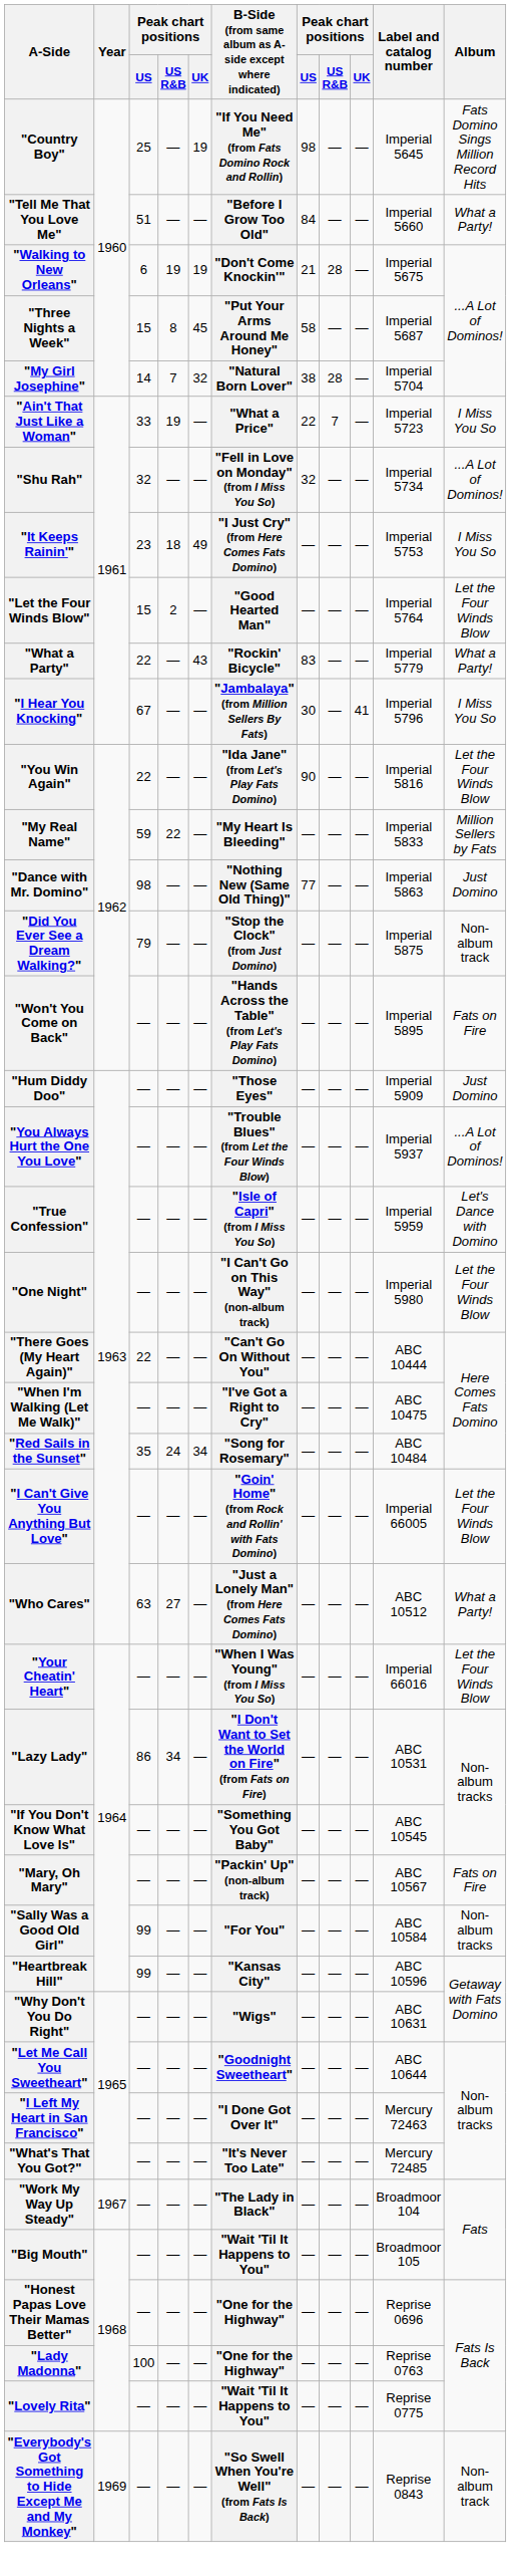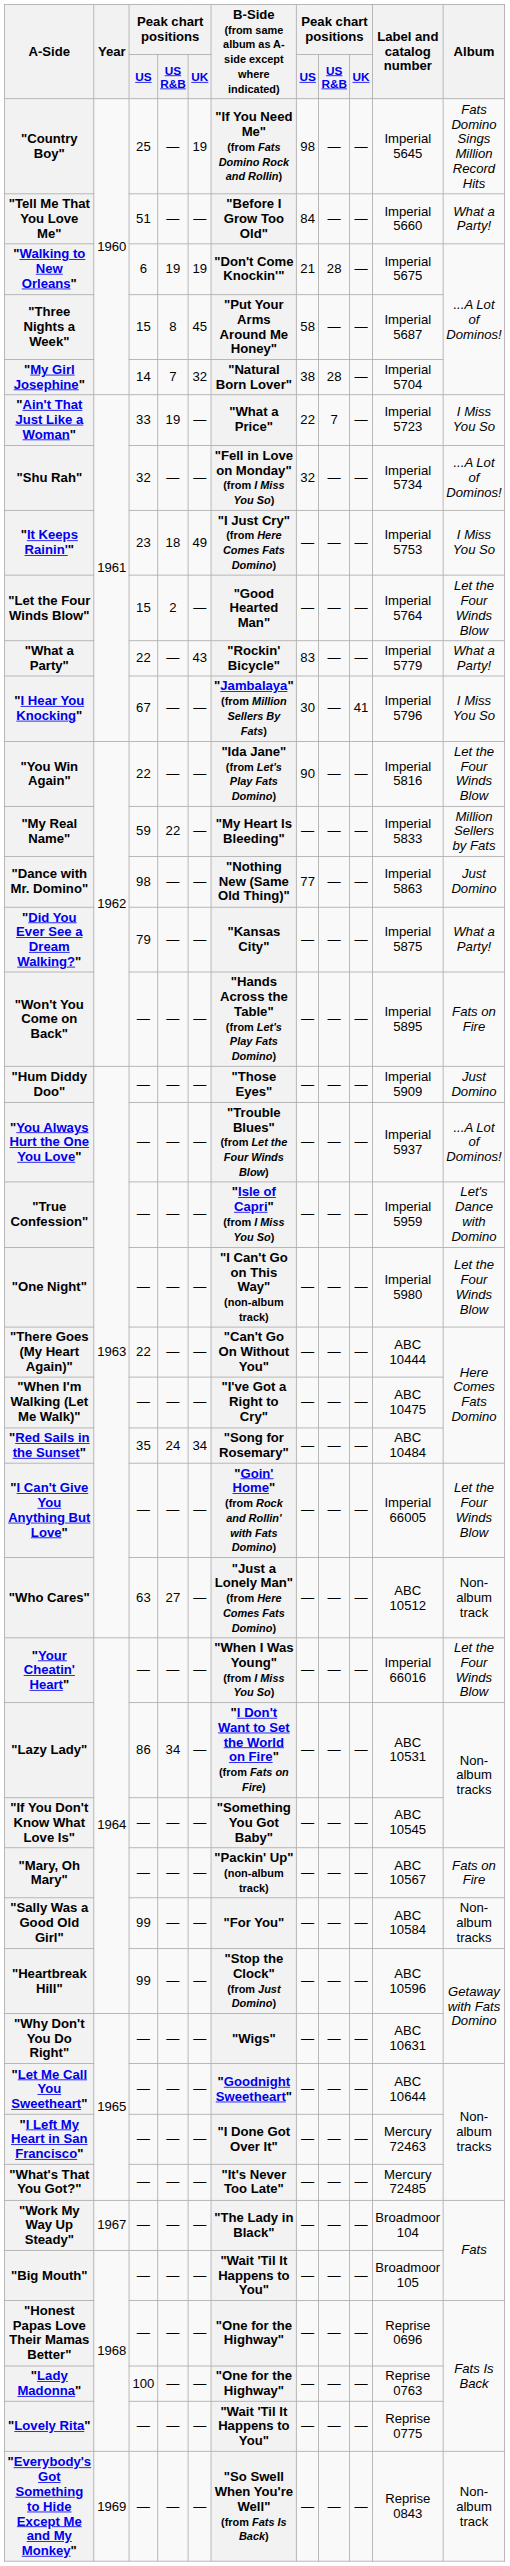 <table class="wikitable plainrowheaders" style="text-align:center;">
 <tr>
 <th rowspan="2">A-Side</th>
 <th rowspan="2">Year</th>
 <th colspan="3">Peak chart positions</th>
 <th rowspan="2">B-Side<br><small>(from same album as A-side except where indicated)</small></th>
 <th colspan="3">Peak chart positions</th>
 <th rowspan="2">Label and catalog number</th>
 <th rowspan="2">Album</th>
 </tr>
 <tr>
 <th scope="col" style="width:2.5em;font-size:90%;"><a href='#'>US</a><br></th>
 <th scope="col" style="width:2.5em;font-size:90%;"><a href='#'>US<br>R&B</a><br></th>
 <th scope="col" style="width:2.5em;font-size:90%;"><a href='#'>UK</a><br></th>
 <th scope="col" style="width:2.5em;font-size:90%;"><a href='#'>US</a><br></th>
 <th scope="col" style="width:2.5em;font-size:90%;"><a href='#'>US<br>R&B</a><br></th>
 <th scope="col" style="width:2.5em;font-size:90%;"><a href='#'>UK</a><br></th>
 </tr>
 <tr>
 <th scope="row">"Country Boy"</th>
 <td rowspan="5">1960</td>
 <td>25</td>
 <td>—</td>
 <td>19</td>
 <th scope="row">"If You Need Me"<br><small>(from <em>Fats Domino Rock and Rollin</em>)</small></th>
 <td>98</td>
 <td>—</td>
 <td>—</td>
 <td>Imperial 5645</td>
 <td><em>Fats Domino Sings Million Record Hits</em></td>
 </tr>
 <tr>
 <th scope="row">"Tell Me That You Love Me"</th>
 <td>51</td>
 <td>—</td>
 <td>—</td>
 <th scope="row">"Before I Grow Too Old"</th>
 <td>84</td>
 <td>—</td>
 <td>—</td>
 <td>Imperial 5660</td>
 <td><em>What a Party!</em></td>
 </tr>
 <tr>
 <th scope="row">"<a href='#'>Walking to New Orleans</a>"</th>
 <td>6</td>
 <td>19</td>
 <td>19</td>
 <th scope="row">"Don't Come Knockin'"</th>
 <td>21</td>
 <td>28</td>
 <td>—</td>
 <td>Imperial 5675</td>
 <td rowspan="3"><em>...A Lot of Dominos!</em></td>
 </tr>
 <tr>
 <th scope="row">"Three Nights a Week"</th>
 <td>15</td>
 <td>8</td>
 <td>45</td>
 <th scope="row">"Put Your Arms Around Me Honey"</th>
 <td>58</td>
 <td>—</td>
 <td>—</td>
 <td>Imperial 5687</td>
 </tr>
 <tr>
 <th scope="row">"<a href='#'>My Girl Josephine</a>"</th>
 <td>14</td>
 <td>7</td>
 <td>32</td>
 <th scope="row">"Natural Born Lover"</th>
 <td>38</td>
 <td>28</td>
 <td>—</td>
 <td>Imperial 5704</td>
 </tr>
 <tr>
 <th scope="row">"<a href='#'>Ain't That Just Like a Woman</a>"</th>
 <td rowspan="6">1961</td>
 <td>33</td>
 <td>19</td>
 <td>—</td>
 <th scope="row">"What a Price"</th>
 <td>22</td>
 <td>7</td>
 <td>—</td>
 <td>Imperial 5723</td>
 <td><em>I Miss You So</em></td>
 </tr>
 <tr>
 <th scope="row">"Shu Rah"</th>
 <td>32</td>
 <td>—</td>
 <td>—</td>
 <th scope="row">"Fell in Love on Monday"<br><small>(from <em>I Miss You So</em>)</small></th>
 <td>32</td>
 <td>—</td>
 <td>—</td>
 <td>Imperial 5734</td>
 <td><em>...A Lot of Dominos!</em></td>
 </tr>
 <tr>
 <th scope="row">"<a href='#'>It Keeps Rainin'</a>"</th>
 <td>23</td>
 <td>18</td>
 <td>49</td>
 <th scope="row">"I Just Cry"<br><small>(from <em>Here Comes Fats Domino</em>)</small></th>
 <td>—</td>
 <td>—</td>
 <td>—</td>
 <td>Imperial 5753</td>
 <td><em>I Miss You So</em></td>
 </tr>
 <tr>
 <th scope="row">"Let the Four Winds Blow"</th>
 <td>15</td>
 <td>2</td>
 <td>—</td>
 <th scope="row">"Good Hearted Man"</th>
 <td>—</td>
 <td>—</td>
 <td>—</td>
 <td>Imperial 5764</td>
 <td><em>Let the Four Winds Blow</em></td>
 </tr>
 <tr>
 <th scope="row">"What a Party"</th>
 <td>22</td>
 <td>—</td>
 <td>43</td>
 <th scope="row">"Rockin' Bicycle"</th>
 <td>83</td>
 <td>—</td>
 <td>—</td>
 <td>Imperial 5779</td>
 <td><em>What a Party!</em></td>
 </tr>
 <tr>
 <th scope="row">"<a href='#'>I Hear You Knocking</a>"</th>
 <td>67</td>
 <td>—</td>
 <td>—</td>
 <th scope="row">"<a href='#'>Jambalaya</a>"<br><small>(from <em>Million Sellers By Fats</em>)</small></th>
 <td>30</td>
 <td>—</td>
 <td>41</td>
 <td>Imperial 5796</td>
 <td><em>I Miss You So</em></td>
 </tr>
 <tr>
 <th scope="row">"You Win Again"</th>
 <td rowspan="5">1962</td>
 <td>22</td>
 <td>—</td>
 <td>—</td>
 <th scope="row">"Ida Jane"<br><small>(from <em>Let's Play Fats Domino</em>)</small></th>
 <td>90</td>
 <td>—</td>
 <td>—</td>
 <td>Imperial 5816</td>
 <td><em>Let the Four Winds Blow</em></td>
 </tr>
 <tr>
 <th scope="row">"My Real Name"</th>
 <td>59</td>
 <td>22</td>
 <td>—</td>
 <th scope="row">"My Heart Is Bleeding"</th>
 <td>—</td>
 <td>—</td>
 <td>—</td>
 <td>Imperial 5833</td>
 <td><em>Million Sellers by Fats</em></td>
 </tr>
 <tr>
 <th scope="row">"Dance with Mr. Domino"</th>
 <td>98</td>
 <td>—</td>
 <td>—</td>
 <th scope="row">"Nothing New (Same Old Thing)"</th>
 <td>77</td>
 <td>—</td>
 <td>—</td>
 <td>Imperial 5863</td>
 <td><em>Just Domino</em></td>
 </tr>
 <tr>
 <th scope="row">"<a href='#'>Did You Ever See a Dream Walking?</a>"</th>
 <td>79</td>
 <td>—</td>
 <td>—</td>
-<th scope="row">"Stop the Clock"<br><small>(from <em>Just Domino</em>)</small></th>
+<th scope="row">"Kansas City"</th>
 <td>—</td>
 <td>—</td>
 <td>—</td>
 <td>Imperial 5875</td>
-<td>Non-album track</td>
+<td><em>What a Party!</em></td>
 </tr>
 <tr>
 <th scope="row">"Won't You Come on Back"</th>
 <td>—</td>
 <td>—</td>
 <td>—</td>
 <th scope="row">"Hands Across the Table"<br><small>(from <em>Let's Play Fats Domino</em>)</small></th>
 <td>—</td>
 <td>—</td>
 <td>—</td>
 <td>Imperial 5895</td>
 <td><em>Fats on Fire</em></td>
 </tr>
 <tr>
 <th scope="row">"Hum Diddy Doo"</th>
 <td rowspan="9">1963</td>
 <td>—</td>
 <td>—</td>
 <td>—</td>
 <th scope="row">"Those Eyes"</th>
 <td>—</td>
 <td>—</td>
 <td>—</td>
 <td>Imperial 5909</td>
 <td><em>Just Domino</em></td>
 </tr>
 <tr>
 <th scope="row">"<a href='#'>You Always Hurt the One You Love</a>"</th>
 <td>—</td>
 <td>—</td>
 <td>—</td>
 <th scope="row">"Trouble Blues"<br><small>(from <em>Let the Four Winds Blow</em>)</small></th>
 <td>—</td>
 <td>—</td>
 <td>—</td>
 <td>Imperial 5937</td>
 <td><em>...A Lot of Dominos!</em></td>
 </tr>
 <tr>
 <th scope="row">"True Confession"</th>
 <td>—</td>
 <td>—</td>
 <td>—</td>
 <th scope="row">"<a href='#'>Isle of Capri</a>"<br><small>(from <em>I Miss You So</em>)</small></th>
 <td>—</td>
 <td>—</td>
 <td>—</td>
 <td>Imperial 5959</td>
 <td><em>Let's Dance with Domino</em></td>
 </tr>
 <tr>
 <th scope="row">"One Night"</th>
 <td>—</td>
 <td>—</td>
 <td>—</td>
 <th scope="row">"I Can't Go on This Way"<br><small>(non-album track)</small></th>
 <td>—</td>
 <td>—</td>
 <td>—</td>
 <td>Imperial 5980</td>
 <td><em>Let the Four Winds Blow</em></td>
 </tr>
 <tr>
 <th scope="row">"There Goes (My Heart Again)"</th>
 <td>22</td>
 <td>—</td>
 <td>—</td>
 <th scope="row">"Can't Go On Without You"</th>
 <td>—</td>
 <td>—</td>
 <td>—</td>
 <td>ABC 10444</td>
 <td rowspan="3"><em>Here Comes Fats Domino</em></td>
 </tr>
 <tr>
 <th scope="row">"When I'm Walking (Let Me Walk)"</th>
 <td>—</td>
 <td>—</td>
 <td>—</td>
 <th scope="row">"I've Got a Right to Cry"</th>
 <td>—</td>
 <td>—</td>
 <td>—</td>
 <td>ABC 10475</td>
 </tr>
 <tr>
 <th scope="row">"<a href='#'>Red Sails in the Sunset</a>"</th>
 <td>35</td>
 <td>24</td>
 <td>34</td>
 <th scope="row">"Song for Rosemary"</th>
 <td>—</td>
 <td>—</td>
 <td>—</td>
 <td>ABC 10484</td>
 </tr>
 <tr>
 <th scope="row">"<a href='#'>I Can't Give You Anything But Love</a>"</th>
 <td>—</td>
 <td>—</td>
 <td>—</td>
 <th scope="row">"<a href='#'>Goin' Home</a>"<br><small>(from <em>Rock and Rollin' with Fats Domino</em>)</small></th>
 <td>—</td>
 <td>—</td>
 <td>—</td>
 <td>Imperial 66005</td>
 <td><em>Let the Four Winds Blow</em></td>
 </tr>
 <tr>
 <th scope="row">"Who Cares"</th>
 <td>63</td>
 <td>27</td>
 <td>—</td>
 <th scope="row">"Just a Lonely Man"<br><small>(from <em>Here Comes Fats Domino</em>)</small></th>
 <td>—</td>
 <td>—</td>
 <td>—</td>
 <td>ABC 10512</td>
-<td><em>What a Party!</em></td>
+<td>Non-album track</td>
 </tr>
 <tr>
 <th scope="row">"<a href='#'>Your Cheatin' Heart</a>"</th>
 <td rowspan="6">1964</td>
 <td>—</td>
 <td>—</td>
 <td>—</td>
 <th scope="row">"When I Was Young"<br><small>(from <em>I Miss You So</em>)</small></th>
 <td>—</td>
 <td>—</td>
 <td>—</td>
 <td>Imperial 66016</td>
 <td><em>Let the Four Winds Blow</em></td>
 </tr>
 <tr>
 <th scope="row">"Lazy Lady"</th>
 <td>86</td>
 <td>34</td>
 <td>—</td>
 <th scope="row">"<a href='#'>I Don't Want to Set the World on Fire</a>"<br><small>(from <em>Fats on Fire</em>)</small></th>
 <td>—</td>
 <td>—</td>
 <td>—</td>
 <td>ABC 10531</td>
 <td rowspan="2">Non-album tracks</td>
 </tr>
 <tr>
 <th scope="row">"If You Don't Know What Love Is"</th>
 <td>—</td>
 <td>—</td>
 <td>—</td>
 <th scope="row">"Something You Got Baby"</th>
 <td>—</td>
 <td>—</td>
 <td>—</td>
 <td>ABC 10545</td>
 </tr>
 <tr>
 <th scope="row">"Mary, Oh Mary"</th>
 <td>—</td>
 <td>—</td>
 <td>—</td>
 <th scope="row">"Packin' Up"<br><small>(non-album track)</small></th>
 <td>—</td>
 <td>—</td>
 <td>—</td>
 <td>ABC 10567</td>
 <td><em>Fats on Fire</em></td>
 </tr>
 <tr>
 <th scope="row">"Sally Was a Good Old Girl"</th>
 <td>99</td>
 <td>—</td>
 <td>—</td>
 <th scope="row">"For You"</th>
 <td>—</td>
 <td>—</td>
 <td>—</td>
 <td>ABC 10584</td>
 <td>Non-album tracks</td>
 </tr>
 <tr>
 <th scope="row">"Heartbreak Hill"</th>
 <td>99</td>
 <td>—</td>
 <td>—</td>
-<th scope="row">"Kansas City"</th>
+<th scope="row">"Stop the Clock"<br><small>(from <em>Just Domino</em>)</small></th>
 <td>—</td>
 <td>—</td>
 <td>—</td>
 <td>ABC 10596</td>
 <td rowspan="2"><em>Getaway with Fats Domino</em></td>
 </tr>
 <tr>
 <th scope="row">"Why Don't You Do Right"</th>
 <td rowspan="4">1965</td>
 <td>—</td>
 <td>—</td>
 <td>—</td>
 <th scope="row">"Wigs"</th>
 <td>—</td>
 <td>—</td>
 <td>—</td>
 <td>ABC 10631</td>
 </tr>
 <tr>
 <th scope="row">"<a href='#'>Let Me Call You Sweetheart</a>"</th>
 <td>—</td>
 <td>—</td>
 <td>—</td>
 <th scope="row">"<a href='#'>Goodnight Sweetheart</a>"</th>
 <td>—</td>
 <td>—</td>
 <td>—</td>
 <td>ABC 10644</td>
 <td rowspan="3">Non-album tracks</td>
 </tr>
 <tr>
 <th scope="row">"<a href='#'>I Left My Heart in San Francisco</a>"</th>
 <td>—</td>
 <td>—</td>
 <td>—</td>
 <th scope="row">"I Done Got Over It"</th>
 <td>—</td>
 <td>—</td>
 <td>—</td>
 <td>Mercury 72463</td>
 </tr>
 <tr>
 <th scope="row">"What's That You Got?"</th>
 <td>—</td>
 <td>—</td>
 <td>—</td>
 <th scope="row">"It's Never Too Late"</th>
 <td>—</td>
 <td>—</td>
 <td>—</td>
 <td>Mercury 72485</td>
 </tr>
 <tr>
 <th scope="row">"Work My Way Up Steady"</th>
 <td>1967</td>
 <td>—</td>
 <td>—</td>
 <td>—</td>
 <th scope="row">"The Lady in Black"</th>
 <td>—</td>
 <td>—</td>
 <td>—</td>
 <td>Broadmoor 104</td>
 <td rowspan="2"><em>Fats</em></td>
 </tr>
 <tr>
 <th scope="row">"Big Mouth"</th>
 <td rowspan="4">1968</td>
 <td>—</td>
 <td>—</td>
 <td>—</td>
 <th scope="row">"Wait 'Til It Happens to You"</th>
 <td>—</td>
 <td>—</td>
 <td>—</td>
 <td>Broadmoor 105</td>
 </tr>
 <tr>
 <th scope="row">"Honest Papas Love Their Mamas Better"</th>
 <td>—</td>
 <td>—</td>
 <td>—</td>
 <th scope="row">"One for the Highway"</th>
 <td>—</td>
 <td>—</td>
 <td>—</td>
 <td>Reprise 0696</td>
 <td rowspan="3"><em>Fats Is Back</em></td>
 </tr>
 <tr>
 <th scope="row">"<a href='#'>Lady Madonna</a>"</th>
 <td>100</td>
 <td>—</td>
 <td>—</td>
 <th scope="row">"One for the Highway"</th>
 <td>—</td>
 <td>—</td>
 <td>—</td>
 <td>Reprise 0763</td>
 </tr>
 <tr>
 <th scope="row">"<a href='#'>Lovely Rita</a>"</th>
 <td>—</td>
 <td>—</td>
 <td>—</td>
 <th scope="row">"Wait 'Til It Happens to You"</th>
 <td>—</td>
 <td>—</td>
 <td>—</td>
 <td>Reprise 0775</td>
 </tr>
 <tr>
 <th scope="row">"<a href='#'>Everybody's Got Something to Hide Except Me and My Monkey</a>"</th>
 <td>1969</td>
 <td>—</td>
 <td>—</td>
 <td>—</td>
 <th scope="row">"So Swell When You're Well"<br><small>(from <em>Fats Is Back</em>)</small></th>
 <td>—</td>
 <td>—</td>
 <td>—</td>
 <td>Reprise 0843</td>
 <td>Non-album track</td>
 </tr>
 </table>
